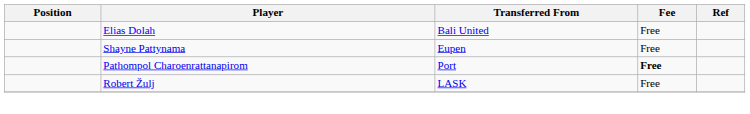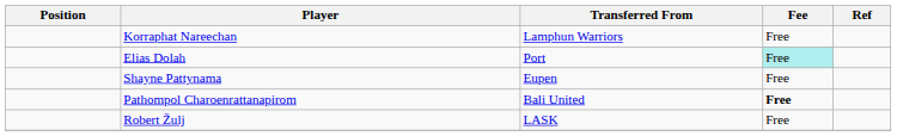 <table class="wikitable sortable" style="width:85%; text-align:center; font-size:100%; text-align:left;">
 <tr>
 <th>Position</th>
 <th>Player</th>
 <th>Transferred From</th>
 <th>Fee</th>
 <th>Ref</th>
 </tr>
 <tr>
 <td></td>
+<td> <a href='#'>Korraphat Nareechan</a></td>
+<td> <a href='#'>Lamphun Warriors</a></td>
+<td>Free</td>
+<td></td>
+</tr>
+<tr>
+<td></td>
 <td> <a href='#'>Elias Dolah</a></td>
-<td> <a href='#'>Bali United</a></td>
-<td>Free</td>
+<td> <a href='#'>Port</a></td>
+<td style="background: paleturquoise;">Free</td>
 <td></td>
 </tr>
 <tr>
 <td></td>
 <td> <a href='#'>Shayne Pattynama</a></td>
 <td> <a href='#'>Eupen</a></td>
 <td>Free</td>
 <td></td>
 </tr>
 <tr>
 <td></td>
 <td> <a href='#'>Pathompol Charoenrattanapirom</a></td>
-<td> <a href='#'>Port</a></td>
+<td> <a href='#'>Bali United</a></td>
 <td><strong>Free</strong></td>
 <td></td>
 </tr>
 <tr>
 <td></td>
 <td> <a href='#'>Robert Žulj</a></td>
 <td> <a href='#'>LASK</a></td>
 <td>Free</td>
 <td></td>
 </tr>
 <tr>
 </tr>
 </table>
